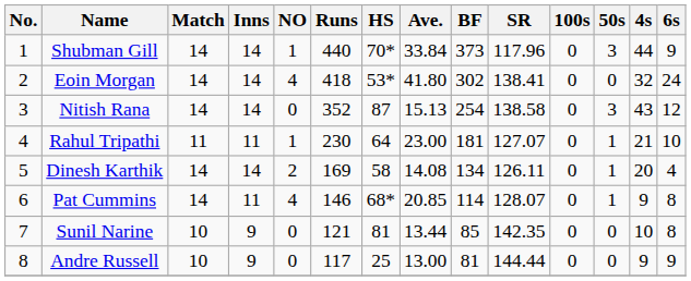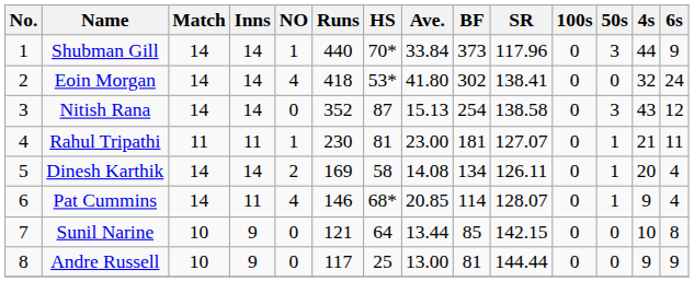 <table class="wikitable sortable" style="text-align: center;">
 <tr>
 <th>No.</th>
 <th>Name</th>
 <th>Match</th>
 <th>Inns</th>
 <th>NO</th>
 <th>Runs</th>
 <th>HS</th>
 <th>Ave.</th>
 <th>BF</th>
 <th>SR</th>
 <th>100s</th>
 <th>50s</th>
 <th>4s</th>
 <th>6s</th>
 </tr>
 <tr>
 <td>1</td>
 <td><a href='#'>Shubman Gill</a></td>
 <td>14</td>
 <td>14</td>
 <td>1</td>
 <td>440</td>
 <td>70*</td>
 <td>33.84</td>
 <td>373</td>
 <td>117.96</td>
 <td>0</td>
 <td>3</td>
 <td>44</td>
 <td>9</td>
 </tr>
 <tr>
 <td>2</td>
 <td><a href='#'>Eoin Morgan</a></td>
 <td>14</td>
 <td>14</td>
 <td>4</td>
 <td>418</td>
 <td>53*</td>
 <td>41.80</td>
 <td>302</td>
 <td>138.41</td>
 <td>0</td>
 <td>0</td>
 <td>32</td>
 <td>24</td>
 </tr>
 <tr>
 <td>3</td>
 <td><a href='#'>Nitish Rana</a></td>
 <td>14</td>
 <td>14</td>
 <td>0</td>
 <td>352</td>
 <td>87</td>
 <td>15.13</td>
 <td>254</td>
 <td>138.58</td>
 <td>0</td>
 <td>3</td>
 <td>43</td>
 <td>12</td>
 </tr>
 <tr>
 <td>4</td>
 <td><a href='#'>Rahul Tripathi</a></td>
 <td>11</td>
 <td>11</td>
 <td>1</td>
 <td>230</td>
-<td>64</td>
+<td>81</td>
 <td>23.00</td>
 <td>181</td>
 <td>127.07</td>
 <td>0</td>
 <td>1</td>
 <td>21</td>
-<td>10</td>
+<td>11</td>
 </tr>
 <tr>
 <td>5</td>
 <td><a href='#'>Dinesh Karthik</a></td>
 <td>14</td>
 <td>14</td>
 <td>2</td>
 <td>169</td>
 <td>58</td>
 <td>14.08</td>
 <td>134</td>
 <td>126.11</td>
 <td>0</td>
 <td>1</td>
 <td>20</td>
 <td>4</td>
 </tr>
 <tr>
 <td>6</td>
 <td><a href='#'>Pat Cummins</a></td>
 <td>14</td>
 <td>11</td>
 <td>4</td>
 <td>146</td>
 <td>68*</td>
 <td>20.85</td>
 <td>114</td>
 <td>128.07</td>
 <td>0</td>
 <td>1</td>
 <td>9</td>
-<td>8</td>
+<td>4</td>
 </tr>
 <tr>
 <td>7</td>
 <td><a href='#'>Sunil Narine</a></td>
 <td>10</td>
 <td>9</td>
 <td>0</td>
 <td>121</td>
-<td>81</td>
+<td>64</td>
 <td>13.44</td>
 <td>85</td>
-<td>142.35</td>
+<td>142.15</td>
 <td>0</td>
 <td>0</td>
 <td>10</td>
 <td>8</td>
 </tr>
 <tr>
 <td>8</td>
 <td><a href='#'>Andre Russell</a></td>
 <td>10</td>
 <td>9</td>
 <td>0</td>
 <td>117</td>
 <td>25</td>
 <td>13.00</td>
 <td>81</td>
 <td>144.44</td>
 <td>0</td>
 <td>0</td>
 <td>9</td>
 <td>9</td>
 </tr>
 <tr>
 </tr>
 </table>
